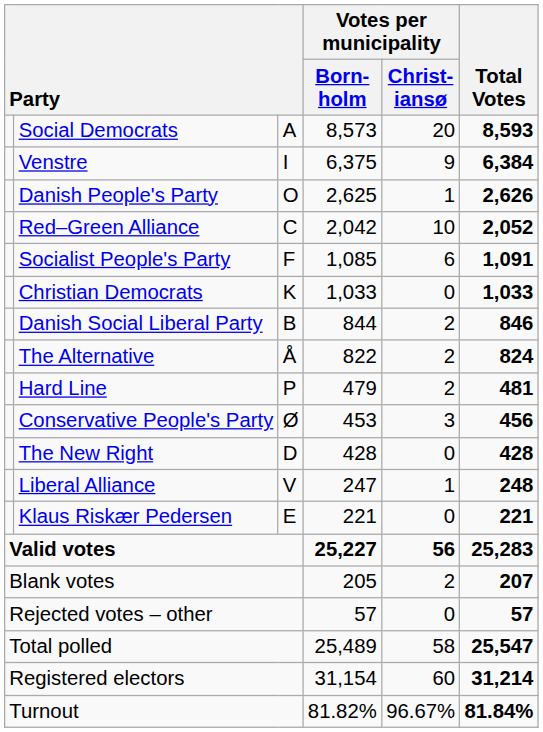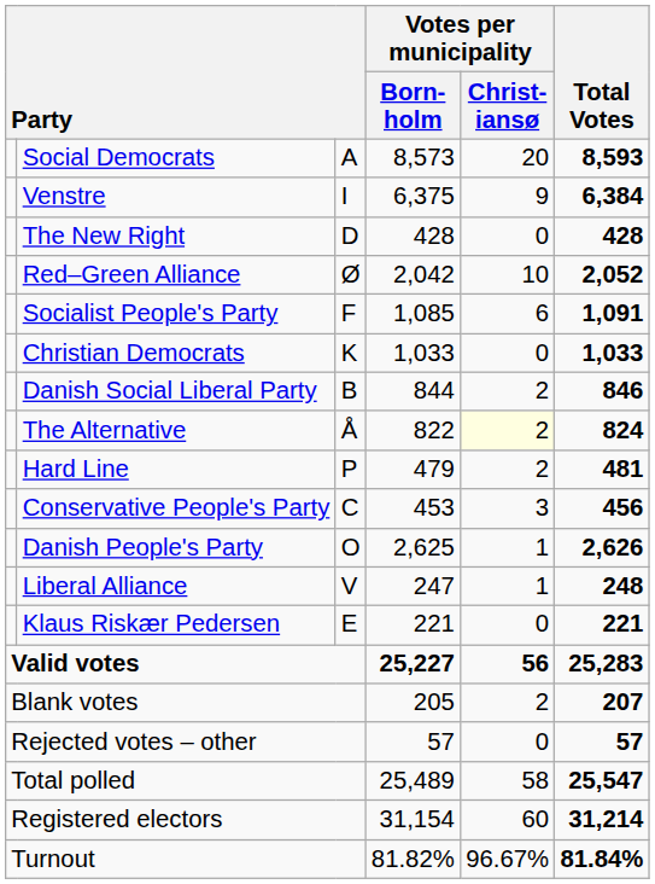 <table class="wikitable" border="1" style="text-align:right;">
 <tr>
 <th style="text-align:left;" valign=bottom rowspan=2 colspan=3>Party</th>
 <th colspan=2>Votes per municipality</th>
 <th align=center valign=bottom rowspan=2 width="50">Total Votes</th>
 </tr>
 <tr>
 <th align=center valign=bottom width="50"><a href='#'>Born- holm</a></th>
 <th align=center valign=bottom width="50"><a href='#'>Christ- iansø</a></th>
 </tr>
 <tr>
 <td></td>
 <td align=left><a href='#'>Social Democrats</a></td>
 <td align=left>A</td>
 <td>8,573</td>
 <td>20</td>
 <td><strong>8,593</strong></td>
 </tr>
 <tr>
 <td></td>
 <td align=left><a href='#'>Venstre</a></td>
 <td align=left>I</td>
 <td>6,375</td>
 <td>9</td>
 <td><strong>6,384</strong></td>
 </tr>
 <tr>
 <td></td>
-<td align=left><a href='#'>Danish People's Party</a></td>
-<td align=left>O</td>
-<td>2,625</td>
-<td>1</td>
-<td><strong>2,626</strong></td>
+<td align=left><a href='#'>The New Right</a></td>
+<td align=left>D</td>
+<td>428</td>
+<td>0</td>
+<td><strong>428</strong></td>
 </tr>
 <tr>
 <td></td>
 <td align=left><a href='#'>Red–Green Alliance</a></td>
-<td align=left>C</td>
+<td align=left>Ø</td>
 <td>2,042</td>
 <td>10</td>
 <td><strong>2,052</strong></td>
 </tr>
 <tr>
 <td></td>
 <td align=left><a href='#'>Socialist People's Party</a></td>
 <td align=left>F</td>
 <td>1,085</td>
 <td>6</td>
 <td><strong>1,091</strong></td>
 </tr>
 <tr>
 <td></td>
 <td align=left><a href='#'>Christian Democrats</a></td>
 <td align=left>K</td>
 <td>1,033</td>
 <td>0</td>
 <td><strong>1,033</strong></td>
 </tr>
 <tr>
 <td></td>
 <td align=left><a href='#'>Danish Social Liberal Party</a></td>
 <td align=left>B</td>
 <td>844</td>
 <td>2</td>
 <td><strong>846</strong></td>
 </tr>
 <tr>
 <td></td>
 <td align=left><a href='#'>The Alternative</a></td>
 <td align=left>Å</td>
 <td>822</td>
-<td>2</td>
+<td style="background: lightyellow;">2</td>
 <td><strong>824</strong></td>
 </tr>
 <tr>
 <td></td>
 <td align=left><a href='#'>Hard Line</a></td>
 <td align=left>P</td>
 <td>479</td>
 <td>2</td>
 <td><strong>481</strong></td>
 </tr>
 <tr>
 <td></td>
 <td align=left style="white-space: nowrap;"><a href='#'>Conservative People's Party</a></td>
-<td align=left>Ø</td>
+<td align=left>C</td>
 <td>453</td>
 <td>3</td>
 <td><strong>456</strong></td>
 </tr>
 <tr>
 <td></td>
-<td align=left><a href='#'>The New Right</a></td>
-<td align=left>D</td>
-<td>428</td>
-<td>0</td>
-<td><strong>428</strong></td>
+<td align=left><a href='#'>Danish People's Party</a></td>
+<td align=left>O</td>
+<td>2,625</td>
+<td>1</td>
+<td><strong>2,626</strong></td>
 </tr>
 <tr>
 <td></td>
 <td align=left><a href='#'>Liberal Alliance</a></td>
 <td align=left>V</td>
 <td>247</td>
 <td>1</td>
 <td><strong>248</strong></td>
 </tr>
 <tr>
 <td></td>
 <td align=left><a href='#'>Klaus Riskær Pedersen</a></td>
 <td align=left>E</td>
 <td>221</td>
 <td>0</td>
 <td><strong>221</strong></td>
 </tr>
 <tr style="font-weight:bold">
 <td align=left colspan=3>Valid votes</td>
 <td>25,227</td>
 <td>56</td>
 <td>25,283</td>
 </tr>
 <tr>
 <td align=left colspan=3>Blank votes</td>
 <td>205</td>
 <td>2</td>
 <td><strong>207</strong></td>
 </tr>
 <tr>
 <td align=left colspan=3>Rejected votes – other</td>
 <td>57</td>
 <td>0</td>
 <td><strong>57</strong></td>
 </tr>
 <tr>
 <td align=left colspan=3>Total polled</td>
 <td>25,489</td>
 <td>58</td>
 <td><strong>25,547</strong></td>
 </tr>
 <tr>
 <td align=left colspan=3>Registered electors</td>
 <td>31,154</td>
 <td>60</td>
 <td><strong>31,214</strong></td>
 </tr>
 <tr>
 <td align=left colspan=3>Turnout</td>
 <td>81.82%</td>
 <td>96.67%</td>
 <td><strong>81.84%</strong></td>
 </tr>
 </table>
